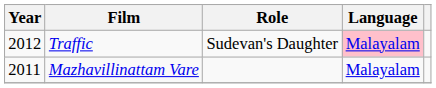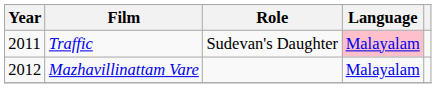 <table class="wikitable sortable">
 <tr>
 <th>Year</th>
 <th>Film</th>
 <th>Role</th>
 <th>Language</th>
 <th></th>
 </tr>
 <tr>
-<td>2012</td>
+<td>2011</td>
 <td><em><a href='#'>Traffic</a></em></td>
 <td>Sudevan's Daughter</td>
 <td style="background: pink;"><a href='#'>Malayalam</a></td>
 <td></td>
 </tr>
 <tr>
-<td>2011</td>
+<td>2012</td>
 <td><em><a href='#'>Mazhavillinattam Vare</a></em></td>
 <td></td>
 <td><a href='#'>Malayalam</a></td>
 <td></td>
 </tr>
 <tr>
 </tr>
 </table>
